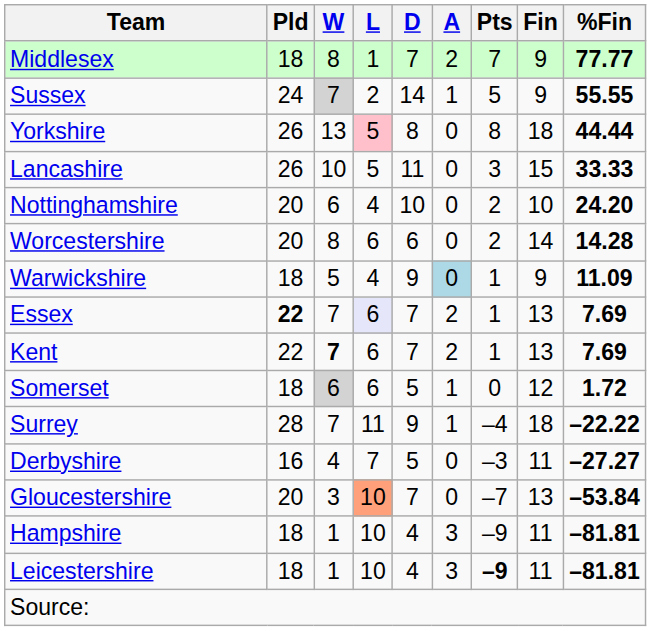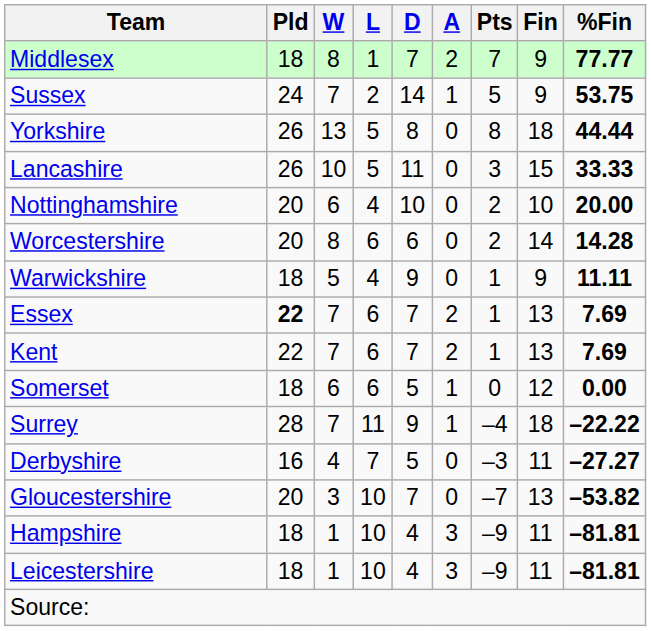 <table class="wikitable" style="text-align:center;">
 <tr>
 <th width=175>Team</th>
 <th width=20 abbr="Played">Pld</th>
 <th width=20 abbr="Won"><a href='#'>W</a></th>
 <th width=20 abbr="Lost"><a href='#'>L</a></th>
 <th width=20 abbr="Drawn"><a href='#'>D</a></th>
 <th width=20 abbr="Abandoned"><a href='#'>A</a></th>
 <th width=20 abbr="Points">Pts</th>
 <th width=20 abbr="Finished matches">Fin</th>
 <th width=50 abbr="Percentage of finished matches">%Fin</th>
 </tr>
 <tr style="background:#ccffcc;">
 <td style="text-align:left;"><a href='#'>Middlesex</a></td>
 <td>18</td>
 <td>8</td>
 <td>1</td>
 <td>7</td>
 <td>2</td>
 <td>7</td>
 <td>9</td>
 <td><strong>77.77</strong></td>
 </tr>
 <tr>
 <td style="text-align:left;"><a href='#'>Sussex</a></td>
 <td>24</td>
-<td style="background: lightgrey;">7</td>
+<td>7</td>
 <td>2</td>
 <td>14</td>
 <td>1</td>
 <td>5</td>
 <td>9</td>
-<td><strong>55.55</strong></td>
+<td><strong>53.75</strong></td>
 </tr>
 <tr>
 <td style="text-align:left;"><a href='#'>Yorkshire</a></td>
 <td>26</td>
 <td>13</td>
-<td style="background: pink;">5</td>
+<td>5</td>
 <td>8</td>
 <td>0</td>
 <td>8</td>
 <td>18</td>
 <td><strong>44.44</strong></td>
 </tr>
 <tr>
 <td style="text-align:left;"><a href='#'>Lancashire</a></td>
 <td>26</td>
 <td>10</td>
 <td>5</td>
 <td>11</td>
 <td>0</td>
 <td>3</td>
 <td>15</td>
 <td><strong>33.33</strong></td>
 </tr>
 <tr>
 <td style="text-align:left;"><a href='#'>Nottinghamshire</a></td>
 <td>20</td>
 <td>6</td>
 <td>4</td>
 <td>10</td>
 <td>0</td>
 <td>2</td>
 <td>10</td>
-<td><strong>24.20</strong></td>
+<td><strong>20.00</strong></td>
 </tr>
 <tr>
 <td style="text-align:left;"><a href='#'>Worcestershire</a></td>
 <td>20</td>
 <td>8</td>
 <td>6</td>
 <td>6</td>
 <td>0</td>
 <td>2</td>
 <td>14</td>
 <td><strong>14.28</strong></td>
 </tr>
 <tr>
 <td style="text-align:left;"><a href='#'>Warwickshire</a></td>
 <td>18</td>
 <td>5</td>
 <td>4</td>
 <td>9</td>
-<td style="background: lightblue;">0</td>
+<td>0</td>
 <td>1</td>
 <td>9</td>
-<td><strong>11.09</strong></td>
+<td><strong>11.11</strong></td>
 </tr>
 <tr>
 <td style="text-align:left;"><a href='#'>Essex</a></td>
 <td><strong>22</strong></td>
 <td>7</td>
-<td style="background: lavender;">6</td>
+<td>6</td>
 <td>7</td>
 <td>2</td>
 <td>1</td>
 <td>13</td>
 <td><strong>7.69</strong></td>
 </tr>
 <tr>
 <td style="text-align:left;"><a href='#'>Kent</a></td>
 <td>22</td>
-<td><strong>7</strong></td>
+<td>7</td>
 <td>6</td>
 <td>7</td>
 <td>2</td>
 <td>1</td>
 <td>13</td>
 <td><strong>7.69</strong></td>
 </tr>
 <tr>
 <td style="text-align:left;"><a href='#'>Somerset</a></td>
 <td>18</td>
-<td style="background: lightgrey;">6</td>
+<td>6</td>
 <td>6</td>
 <td>5</td>
 <td>1</td>
 <td>0</td>
 <td>12</td>
-<td><strong>1.72</strong></td>
+<td><strong>0.00</strong></td>
 </tr>
 <tr>
 <td style="text-align:left;"><a href='#'>Surrey</a></td>
 <td>28</td>
 <td>7</td>
 <td>11</td>
 <td>9</td>
 <td>1</td>
 <td>–4</td>
 <td>18</td>
 <td><strong>–22.22</strong></td>
 </tr>
 <tr>
 <td style="text-align:left;"><a href='#'>Derbyshire</a></td>
 <td>16</td>
 <td>4</td>
 <td>7</td>
 <td>5</td>
 <td>0</td>
 <td>–3</td>
 <td>11</td>
 <td><strong>–27.27</strong></td>
 </tr>
 <tr>
 <td style="text-align:left;"><a href='#'>Gloucestershire</a></td>
 <td>20</td>
 <td>3</td>
-<td style="background: lightsalmon;">10</td>
+<td>10</td>
 <td>7</td>
 <td>0</td>
 <td>–7</td>
 <td>13</td>
-<td><strong>–53.84</strong></td>
+<td><strong>–53.82</strong></td>
 </tr>
 <tr>
 <td style="text-align:left;"><a href='#'>Hampshire</a></td>
 <td>18</td>
 <td>1</td>
 <td>10</td>
 <td>4</td>
 <td>3</td>
 <td>–9</td>
 <td>11</td>
 <td><strong>–81.81</strong></td>
 </tr>
 <tr>
 <td style="text-align:left;"><a href='#'>Leicestershire</a></td>
 <td>18</td>
 <td>1</td>
 <td>10</td>
 <td>4</td>
 <td>3</td>
-<td><strong>–9</strong></td>
+<td>–9</td>
 <td>11</td>
 <td><strong>–81.81</strong></td>
 </tr>
 <tr>
 <td colspan=10 align="left">Source:</td>
 </tr>
 </table>
